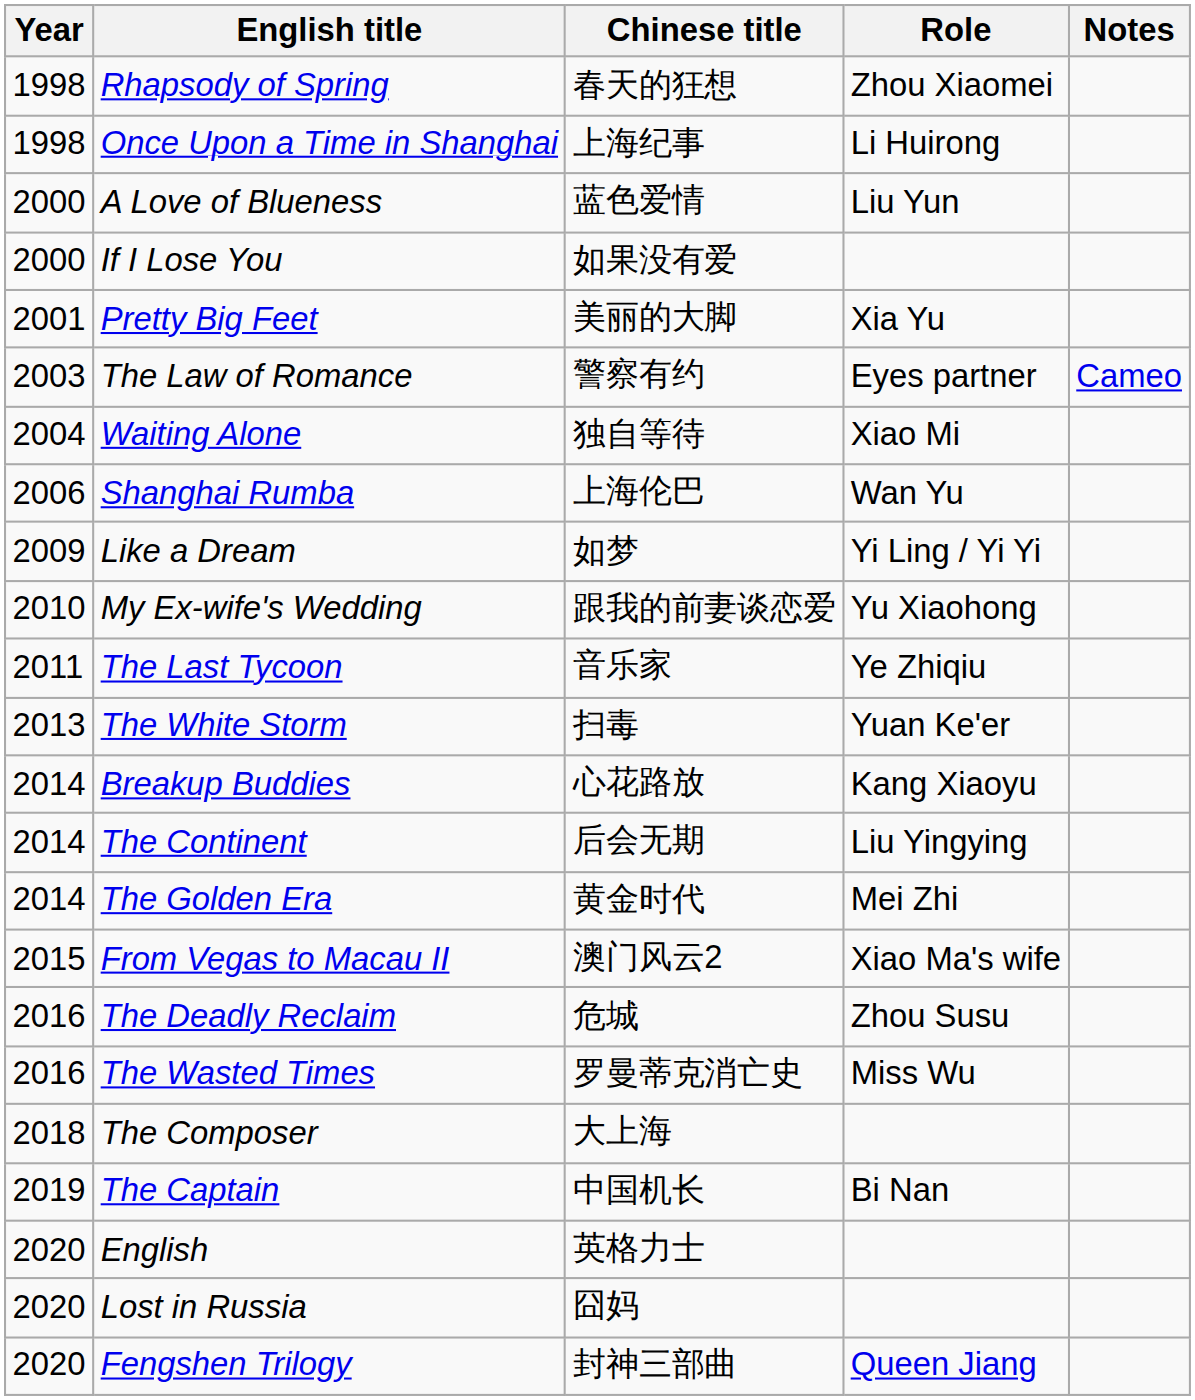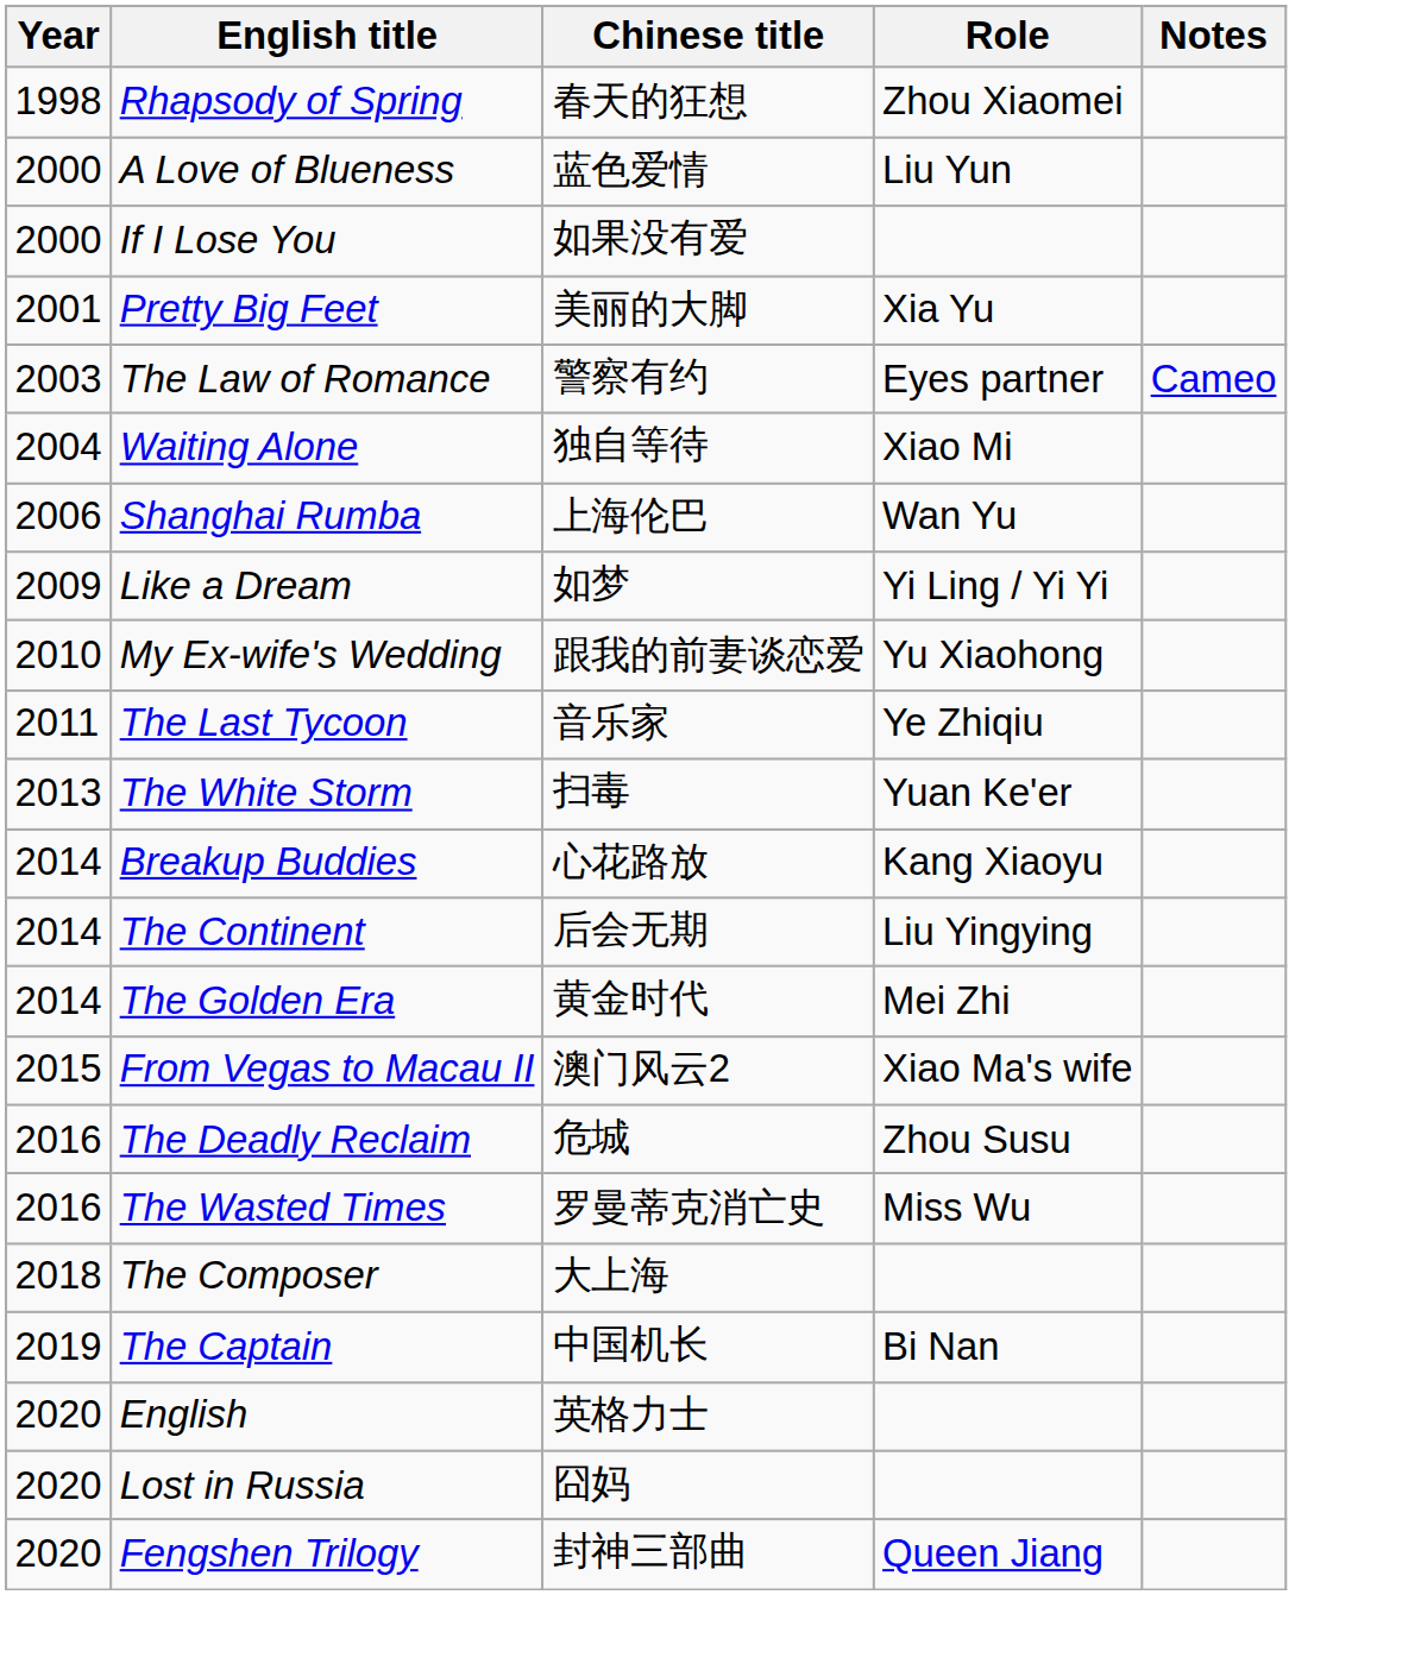 <table class="wikitable sortable">
 <tr>
 <th>Year</th>
 <th>English title</th>
 <th>Chinese title</th>
 <th>Role</th>
 <th class="unsortable">Notes</th>
 </tr>
 <tr>
 <td>1998</td>
 <td><em><a href='#'>Rhapsody of Spring</a></em></td>
 <td>春天的狂想</td>
 <td>Zhou Xiaomei</td>
-<td></td>
-</tr>
-<tr>
-<td>1998</td>
-<td><em><a href='#'>Once Upon a Time in Shanghai</a></em></td>
-<td>上海纪事</td>
-<td>Li Huirong</td>
 <td></td>
 </tr>
 <tr>
 <td>2000</td>
 <td><em>A Love of Blueness</em></td>
 <td>蓝色爱情</td>
 <td>Liu Yun</td>
 <td></td>
 </tr>
 <tr>
 <td>2000</td>
 <td><em>If I Lose You</em></td>
 <td>如果没有爱</td>
 <td></td>
 <td></td>
 </tr>
 <tr>
 <td>2001</td>
 <td><em><a href='#'>Pretty Big Feet</a></em></td>
 <td>美丽的大脚</td>
 <td>Xia Yu</td>
 <td></td>
 </tr>
 <tr>
 <td>2003</td>
 <td><em>The Law of Romance</em></td>
 <td>警察有约</td>
 <td>Eyes partner</td>
 <td><a href='#'>Cameo</a></td>
 </tr>
 <tr>
 <td>2004</td>
 <td><em><a href='#'>Waiting Alone</a></em></td>
 <td>独自等待</td>
 <td>Xiao Mi</td>
 <td></td>
 </tr>
 <tr>
 <td>2006</td>
 <td><em><a href='#'>Shanghai Rumba</a></em></td>
 <td>上海伦巴</td>
 <td>Wan Yu</td>
 <td></td>
 </tr>
 <tr>
 <td>2009</td>
 <td><em>Like a Dream</em></td>
 <td>如梦</td>
 <td>Yi Ling / Yi Yi</td>
 <td></td>
 </tr>
 <tr>
 <td>2010</td>
 <td><em>My Ex-wife's Wedding</em></td>
 <td>跟我的前妻谈恋爱</td>
 <td>Yu Xiaohong</td>
 <td></td>
 </tr>
 <tr>
 <td>2011</td>
 <td><em><a href='#'>The Last Tycoon</a></em></td>
 <td>音乐家</td>
 <td>Ye Zhiqiu</td>
 <td></td>
 </tr>
 <tr>
 <td>2013</td>
 <td><em><a href='#'>The White Storm</a></em></td>
 <td>扫毒</td>
 <td>Yuan Ke'er</td>
 <td></td>
 </tr>
 <tr>
 <td>2014</td>
 <td><em><a href='#'>Breakup Buddies</a></em></td>
 <td>心花路放</td>
 <td>Kang Xiaoyu</td>
 <td></td>
 </tr>
 <tr>
 <td>2014</td>
 <td><em><a href='#'>The Continent</a></em></td>
 <td>后会无期</td>
 <td>Liu Yingying</td>
 <td></td>
 </tr>
 <tr>
 <td>2014</td>
 <td><em><a href='#'>The Golden Era</a></em></td>
 <td>黄金时代</td>
 <td>Mei Zhi</td>
 <td></td>
 </tr>
 <tr>
 <td>2015</td>
 <td><em><a href='#'>From Vegas to Macau II</a></em></td>
 <td>澳门风云2</td>
 <td>Xiao Ma's wife</td>
 <td></td>
 </tr>
 <tr>
 <td>2016</td>
 <td><em><a href='#'>The Deadly Reclaim</a></em></td>
 <td>危城</td>
 <td>Zhou Susu</td>
 <td></td>
 </tr>
 <tr>
 <td>2016</td>
 <td><em><a href='#'>The Wasted Times</a></em></td>
 <td>罗曼蒂克消亡史</td>
 <td>Miss Wu</td>
 <td></td>
 </tr>
 <tr>
 <td>2018</td>
 <td><em>The Composer</em></td>
 <td>大上海</td>
 <td></td>
 <td></td>
 </tr>
 <tr>
 <td>2019</td>
 <td><em><a href='#'>The Captain</a></em></td>
 <td>中国机长</td>
 <td>Bi Nan</td>
 <td></td>
 </tr>
 <tr>
 <td>2020</td>
 <td><em>English</em></td>
 <td>英格力士</td>
 <td></td>
 <td></td>
 </tr>
 <tr>
 <td>2020</td>
 <td><em>Lost in Russia</em></td>
 <td>囧妈</td>
 <td></td>
 <td></td>
 </tr>
 <tr>
 <td>2020</td>
 <td><em><a href='#'>Fengshen Trilogy</a></em></td>
 <td>封神三部曲</td>
 <td><a href='#'>Queen Jiang</a></td>
 <td></td>
 </tr>
 </table>
